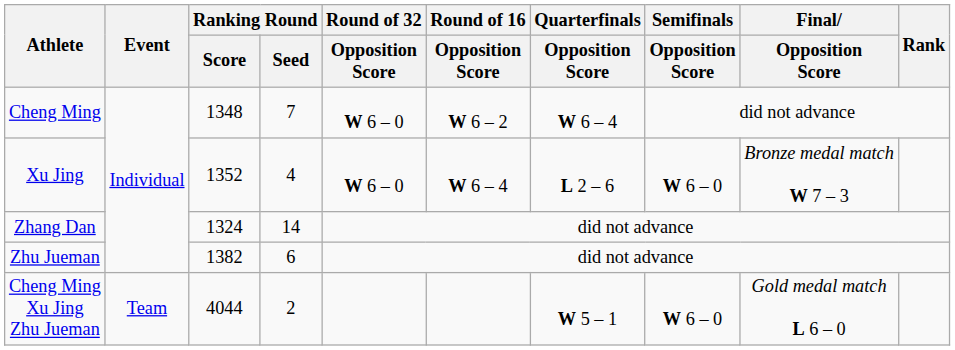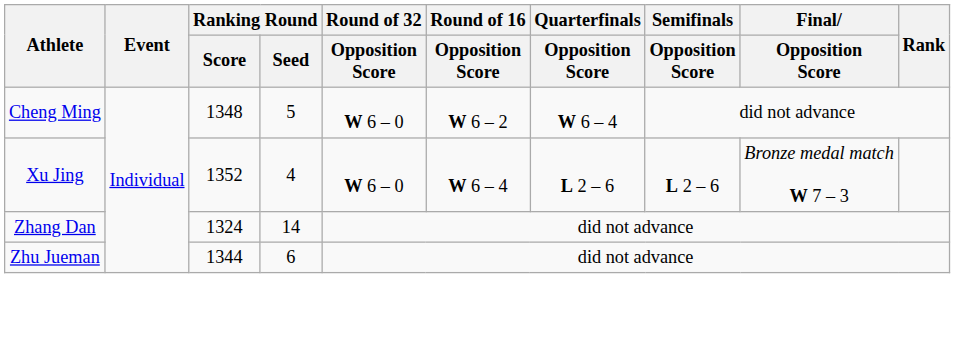 <table class="wikitable" style="font-size:90%">
 <tr>
 <th rowspan=2>Athlete</th>
 <th rowspan=2>Event</th>
 <th colspan=2>Ranking Round</th>
 <th>Round of 32</th>
 <th>Round of 16</th>
 <th>Quarterfinals</th>
 <th>Semifinals</th>
 <th>Final/</th>
 <th rowspan=2>Rank</th>
 </tr>
 <tr>
 <th>Score</th>
 <th>Seed</th>
 <th>Opposition<br>Score</th>
 <th>Opposition<br>Score</th>
 <th>Opposition<br>Score</th>
 <th>Opposition<br>Score</th>
 <th>Opposition<br>Score</th>
 </tr>
 <tr align=center>
 <td><a href='#'>Cheng Ming</a></td>
 <td rowspan=4><a href='#'>Individual</a></td>
 <td>1348</td>
-<td>7</td>
+<td>5</td>
 <td><br><strong>W</strong> 6 – 0</td>
 <td><br><strong>W</strong> 6 – 2</td>
 <td><br><strong>W</strong> 6 – 4</td>
 <td colspan=3>did not advance</td>
 </tr>
 <tr align=center>
 <td><a href='#'>Xu Jing</a></td>
 <td>1352</td>
 <td>4</td>
 <td><br><strong>W</strong> 6 – 0</td>
 <td><br><strong>W</strong> 6 – 4</td>
 <td><br><strong>L</strong> 2 – 6</td>
-<td><br><strong>W</strong> 6 – 0</td>
+<td><br><strong>L</strong> 2 – 6</td>
 <td><em>Bronze medal match</em><br><br><strong>W</strong> 7 – 3</td>
 <td></td>
 </tr>
 <tr align=center>
 <td><a href='#'>Zhang Dan</a></td>
 <td>1324</td>
 <td>14</td>
 <td colspan=6>did not advance</td>
 </tr>
 <tr align=center>
 <td><a href='#'>Zhu Jueman</a></td>
-<td>1382</td>
+<td>1344</td>
 <td>6</td>
 <td colspan=6>did not advance</td>
 </tr>
-<tr align=center>
-<td><a href='#'>Cheng Ming</a><br><a href='#'>Xu Jing</a><br><a href='#'>Zhu Jueman</a></td>
-<td><a href='#'>Team</a></td>
-<td>4044</td>
-<td>2</td>
-<td></td>
-<td></td>
-<td><br><strong>W</strong> 5 – 1</td>
-<td><br><strong>W</strong> 6 – 0</td>
-<td><em>Gold medal match</em><br><br><strong>L</strong> 6 – 0</td>
-<td></td>
-</tr>
 </table>
